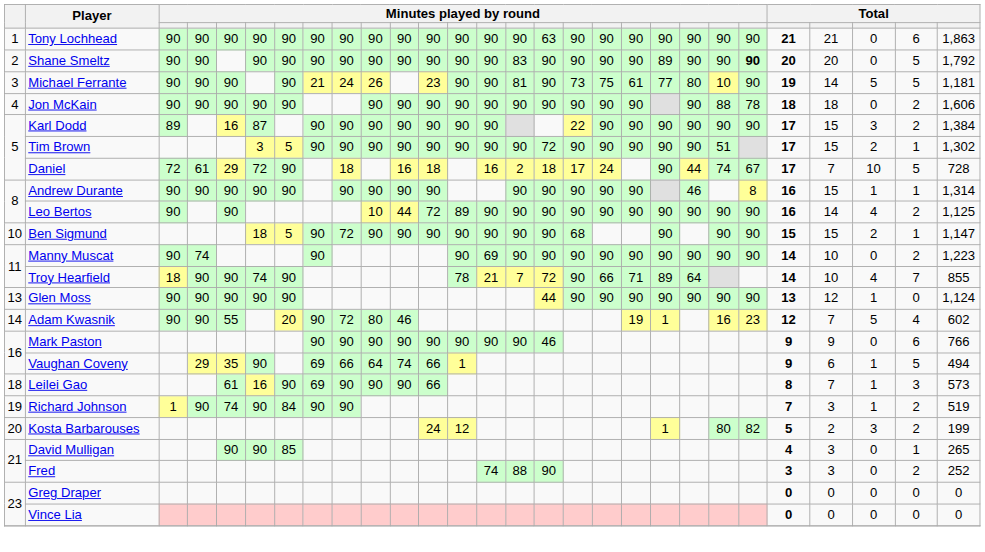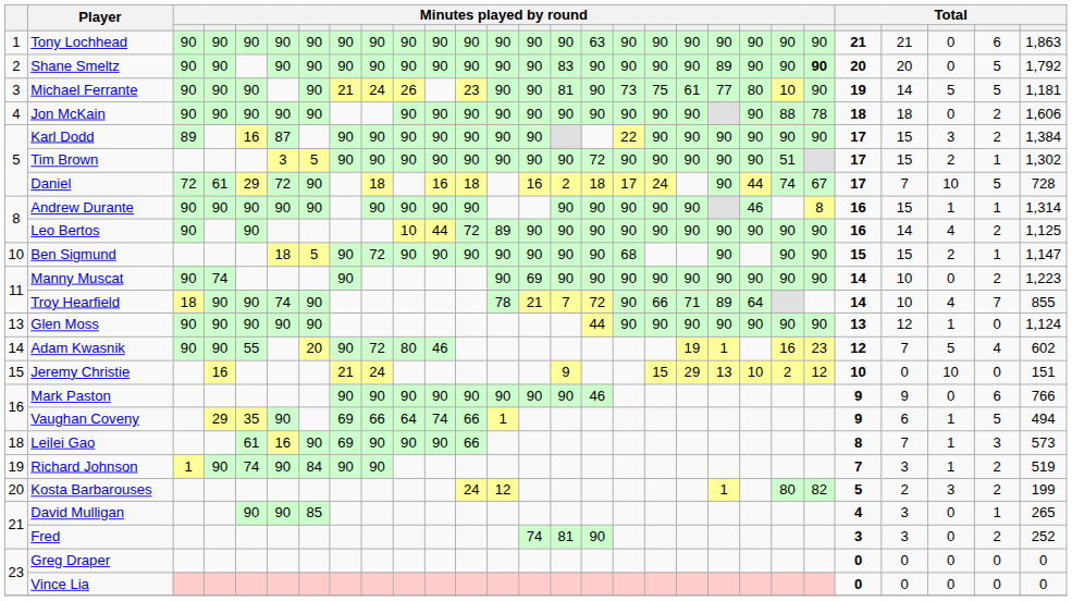 <table class="wikitable" style="text-align:center; line-height: 90%; font-size:90%;">
 <tr>
 <th rowspan=2></th>
 <th rowspan=2 width=140>Player</th>
 <th colspan=21>Minutes played by round</th>
 <th colspan=5>Total</th>
 </tr>
 <tr>
 <th width=25></th>
 <th width=25></th>
 <th width=25></th>
 <th width=25></th>
 <th width=25></th>
 <th width=25></th>
 <th width=25></th>
 <th width=25></th>
 <th width=25></th>
 <th width=25></th>
 <th width=25></th>
 <th width=25></th>
 <th width=25></th>
 <th width=25></th>
 <th width=25></th>
 <th width=25></th>
 <th width=26></th>
 <th width=25></th>
 <th width=25></th>
 <th width=26></th>
 <th width=25></th>
 <th width=40></th>
 <th width=40></th>
 <th width=40></th>
 <th width=40></th>
 <th width=40></th>
 </tr>
 <tr>
 <td>1</td>
 <td align=left height=17> <a href='#'>Tony Lochhead</a></td>
 <td bgcolor=#CCFFCC>90</td>
 <td bgcolor=#CCFFCC>90</td>
 <td bgcolor=#CCFFCC>90</td>
 <td bgcolor=#CCFFCC>90</td>
 <td bgcolor=#CCFFCC>90</td>
 <td bgcolor=#CCFFCC>90</td>
 <td bgcolor=#CCFFCC>90</td>
 <td bgcolor=#CCFFCC>90</td>
 <td bgcolor=#CCFFCC>90</td>
 <td bgcolor=#CCFFCC>90</td>
 <td bgcolor=#CCFFCC>90</td>
 <td bgcolor=#CCFFCC>90</td>
 <td bgcolor=#CCFFCC>90</td>
 <td bgcolor=#CCFFCC>63</td>
 <td bgcolor=#CCFFCC>90</td>
 <td bgcolor=#CCFFCC>90</td>
 <td bgcolor=#CCFFCC>90</td>
 <td bgcolor=#CCFFCC>90</td>
 <td bgcolor=#CCFFCC>90</td>
 <td bgcolor=#CCFFCC>90</td>
 <td bgcolor=#CCFFCC>90</td>
 <td><strong>21</strong></td>
 <td>21</td>
 <td>0</td>
 <td>6</td>
 <td>1,863</td>
 </tr>
 <tr>
 <td>2</td>
 <td align=left height=17> <a href='#'>Shane Smeltz</a></td>
 <td bgcolor=#CCFFCC>90</td>
 <td bgcolor=#CCFFCC>90</td>
 <td></td>
 <td bgcolor=#CCFFCC>90</td>
 <td bgcolor=#CCFFCC>90</td>
 <td bgcolor=#CCFFCC>90</td>
 <td bgcolor=#CCFFCC>90</td>
 <td bgcolor=#CCFFCC>90</td>
 <td bgcolor=#CCFFCC>90</td>
 <td bgcolor=#CCFFCC>90</td>
 <td bgcolor=#CCFFCC>90</td>
 <td bgcolor=#CCFFCC>90</td>
 <td bgcolor=#CCFFCC>83</td>
 <td bgcolor=#CCFFCC>90</td>
 <td bgcolor=#CCFFCC>90</td>
 <td bgcolor=#CCFFCC>90</td>
 <td bgcolor=#CCFFCC>90</td>
 <td bgcolor=#CCFFCC>89</td>
 <td bgcolor=#CCFFCC>90</td>
 <td bgcolor=#CCFFCC>90</td>
 <td bgcolor=#CCFFCC><strong>90</strong></td>
 <td><strong>20</strong></td>
 <td>20</td>
 <td>0</td>
 <td>5</td>
 <td>1,792</td>
 </tr>
 <tr>
 <td>3</td>
 <td align=left height=17> <a href='#'>Michael Ferrante</a></td>
 <td bgcolor=#CCFFCC>90</td>
 <td bgcolor=#CCFFCC>90</td>
 <td bgcolor=#CCFFCC>90</td>
 <td></td>
 <td bgcolor=#CCFFCC>90</td>
 <td bgcolor=#FFFF99>21</td>
 <td bgcolor=#FFFF99>24</td>
 <td bgcolor=#FFFF99>26</td>
 <td></td>
 <td bgcolor=#FFFF99>23</td>
 <td bgcolor=#CCFFCC>90</td>
 <td bgcolor=#CCFFCC>90</td>
 <td bgcolor=#CCFFCC>81</td>
 <td bgcolor=#CCFFCC>90</td>
 <td bgcolor=#CCFFCC>73</td>
 <td bgcolor=#CCFFCC>75</td>
 <td bgcolor=#CCFFCC>61</td>
 <td bgcolor=#CCFFCC>77</td>
 <td bgcolor=#CCFFCC>80</td>
 <td bgcolor=#FFFF99>10</td>
 <td bgcolor=#CCFFCC>90</td>
 <td><strong>19</strong></td>
 <td>14</td>
 <td>5</td>
 <td>5</td>
 <td>1,181</td>
 </tr>
 <tr>
 <td>4</td>
 <td align=left height=17> <a href='#'>Jon McKain</a></td>
 <td bgcolor=#CCFFCC>90</td>
 <td bgcolor=#CCFFCC>90</td>
 <td bgcolor=#CCFFCC>90</td>
 <td bgcolor=#CCFFCC>90</td>
 <td bgcolor=#CCFFCC>90</td>
 <td></td>
 <td></td>
 <td bgcolor=#CCFFCC>90</td>
 <td bgcolor=#CCFFCC>90</td>
 <td bgcolor=#CCFFCC>90</td>
 <td bgcolor=#CCFFCC>90</td>
 <td bgcolor=#CCFFCC>90</td>
 <td bgcolor=#CCFFCC>90</td>
 <td bgcolor=#CCFFCC>90</td>
 <td bgcolor=#CCFFCC>90</td>
 <td bgcolor=#CCFFCC>90</td>
 <td bgcolor=#CCFFCC>90</td>
 <td bgcolor=#E0E0E0></td>
 <td bgcolor=#CCFFCC>90</td>
 <td bgcolor=#CCFFCC>88</td>
 <td bgcolor=#CCFFCC>78</td>
 <td><strong>18</strong></td>
 <td>18</td>
 <td>0</td>
 <td>2</td>
 <td>1,606</td>
 </tr>
 <tr>
 <td rowspan=3>5</td>
 <td align=left height=17> <a href='#'>Karl Dodd</a></td>
 <td bgcolor=#CCFFCC>89</td>
 <td></td>
 <td bgcolor=#FFFF99>16</td>
 <td bgcolor=#CCFFCC>87</td>
 <td></td>
 <td bgcolor=#CCFFCC>90</td>
 <td bgcolor=#CCFFCC>90</td>
 <td bgcolor=#CCFFCC>90</td>
 <td bgcolor=#CCFFCC>90</td>
 <td bgcolor=#CCFFCC>90</td>
 <td bgcolor=#CCFFCC>90</td>
 <td bgcolor=#CCFFCC>90</td>
 <td bgcolor=#E0E0E0></td>
 <td></td>
 <td bgcolor=#FFFF99>22</td>
 <td bgcolor=#CCFFCC>90</td>
 <td bgcolor=#CCFFCC>90</td>
 <td bgcolor=#CCFFCC>90</td>
 <td bgcolor=#CCFFCC>90</td>
 <td bgcolor=#CCFFCC>90</td>
 <td bgcolor=#CCFFCC>90</td>
 <td><strong>17</strong></td>
 <td>15</td>
 <td>3</td>
 <td>2</td>
 <td>1,384</td>
 </tr>
 <tr>
 <td align=left height=17> <a href='#'>Tim Brown</a></td>
 <td></td>
 <td></td>
 <td></td>
 <td bgcolor=#FFFF99>3</td>
 <td bgcolor=#FFFF99>5</td>
 <td bgcolor=#CCFFCC>90</td>
 <td bgcolor=#CCFFCC>90</td>
 <td bgcolor=#CCFFCC>90</td>
 <td bgcolor=#CCFFCC>90</td>
 <td bgcolor=#CCFFCC>90</td>
 <td bgcolor=#CCFFCC>90</td>
 <td bgcolor=#CCFFCC>90</td>
 <td bgcolor=#CCFFCC>90</td>
 <td bgcolor=#CCFFCC>72</td>
 <td bgcolor=#CCFFCC>90</td>
 <td bgcolor=#CCFFCC>90</td>
 <td bgcolor=#CCFFCC>90</td>
 <td bgcolor=#CCFFCC>90</td>
 <td bgcolor=#CCFFCC>90</td>
 <td bgcolor=#CCFFCC>51</td>
 <td bgcolor=#E0E0E0></td>
 <td><strong>17</strong></td>
 <td>15</td>
 <td>2</td>
 <td>1</td>
 <td>1,302</td>
 </tr>
 <tr>
 <td align=left height=17> <a href='#'>Daniel</a></td>
 <td bgcolor=#CCFFCC>72</td>
 <td bgcolor=#CCFFCC>61</td>
 <td bgcolor=#FFFF99>29</td>
 <td bgcolor=#CCFFCC>72</td>
 <td bgcolor=#CCFFCC>90</td>
 <td></td>
 <td bgcolor=#FFFF99>18</td>
 <td></td>
 <td bgcolor=#FFFF99>16</td>
 <td bgcolor=#FFFF99>18</td>
 <td></td>
 <td bgcolor=#FFFF99>16</td>
 <td bgcolor=#FFFF99>2</td>
 <td bgcolor=#FFFF99>18</td>
 <td bgcolor=#FFFF99>17</td>
 <td bgcolor=#FFFF99>24</td>
 <td></td>
 <td bgcolor=#CCFFCC>90</td>
 <td bgcolor=#FFFF99>44</td>
 <td bgcolor=#CCFFCC>74</td>
 <td bgcolor=#CCFFCC>67</td>
 <td><strong>17</strong></td>
 <td>7</td>
 <td>10</td>
 <td>5</td>
 <td>728</td>
 </tr>
 <tr>
 <td rowspan=2>8</td>
 <td align=left height=17> <a href='#'>Andrew Durante</a></td>
 <td bgcolor=#CCFFCC>90</td>
 <td bgcolor=#CCFFCC>90</td>
 <td bgcolor=#CCFFCC>90</td>
 <td bgcolor=#CCFFCC>90</td>
 <td bgcolor=#CCFFCC>90</td>
 <td></td>
 <td bgcolor=#CCFFCC>90</td>
 <td bgcolor=#CCFFCC>90</td>
 <td bgcolor=#CCFFCC>90</td>
 <td bgcolor=#CCFFCC>90</td>
 <td></td>
 <td></td>
 <td bgcolor=#CCFFCC>90</td>
 <td bgcolor=#CCFFCC>90</td>
 <td bgcolor=#CCFFCC>90</td>
 <td bgcolor=#CCFFCC>90</td>
 <td bgcolor=#CCFFCC>90</td>
 <td bgcolor=#E0E0E0></td>
 <td bgcolor=#CCFFCC>46</td>
 <td></td>
 <td bgcolor=#FFFF99>8</td>
 <td><strong>16</strong></td>
 <td>15</td>
 <td>1</td>
 <td>1</td>
 <td>1,314</td>
 </tr>
 <tr>
 <td align=left height=17> <a href='#'>Leo Bertos</a></td>
 <td bgcolor=#CCFFCC>90</td>
 <td></td>
 <td bgcolor=#CCFFCC>90</td>
 <td></td>
 <td></td>
 <td></td>
 <td></td>
 <td bgcolor=#FFFF99>10</td>
 <td bgcolor=#FFFF99>44</td>
 <td bgcolor=#CCFFCC>72</td>
 <td bgcolor=#CCFFCC>89</td>
 <td bgcolor=#CCFFCC>90</td>
 <td bgcolor=#CCFFCC>90</td>
 <td bgcolor=#CCFFCC>90</td>
 <td bgcolor=#CCFFCC>90</td>
 <td bgcolor=#CCFFCC>90</td>
 <td bgcolor=#CCFFCC>90</td>
 <td bgcolor=#CCFFCC>90</td>
 <td bgcolor=#CCFFCC>90</td>
 <td bgcolor=#CCFFCC>90</td>
 <td bgcolor=#CCFFCC>90</td>
 <td><strong>16</strong></td>
 <td>14</td>
 <td>4</td>
 <td>2</td>
 <td>1,125</td>
 </tr>
 <tr>
 <td>10</td>
 <td align=left height=17> <a href='#'>Ben Sigmund</a></td>
 <td></td>
 <td></td>
 <td></td>
 <td bgcolor=#FFFF99>18</td>
 <td bgcolor=#FFFF99>5</td>
 <td bgcolor=#CCFFCC>90</td>
 <td bgcolor=#CCFFCC>72</td>
 <td bgcolor=#CCFFCC>90</td>
 <td bgcolor=#CCFFCC>90</td>
 <td bgcolor=#CCFFCC>90</td>
 <td bgcolor=#CCFFCC>90</td>
 <td bgcolor=#CCFFCC>90</td>
 <td bgcolor=#CCFFCC>90</td>
 <td bgcolor=#CCFFCC>90</td>
 <td bgcolor=#CCFFCC>68</td>
 <td></td>
 <td></td>
 <td bgcolor=#CCFFCC>90</td>
 <td></td>
 <td bgcolor=#CCFFCC>90</td>
 <td bgcolor=#CCFFCC>90</td>
 <td><strong>15</strong></td>
 <td>15</td>
 <td>2</td>
 <td>1</td>
 <td>1,147</td>
 </tr>
 <tr>
 <td rowspan=2>11</td>
 <td align=left height=17> <a href='#'>Manny Muscat</a></td>
 <td bgcolor=#CCFFCC>90</td>
 <td bgcolor=#CCFFCC>74</td>
 <td></td>
 <td></td>
 <td></td>
 <td bgcolor=#CCFFCC>90</td>
 <td></td>
 <td></td>
 <td></td>
 <td></td>
 <td bgcolor=#CCFFCC>90</td>
 <td bgcolor=#CCFFCC>69</td>
 <td bgcolor=#CCFFCC>90</td>
 <td bgcolor=#CCFFCC>90</td>
 <td bgcolor=#CCFFCC>90</td>
 <td bgcolor=#CCFFCC>90</td>
 <td bgcolor=#CCFFCC>90</td>
 <td bgcolor=#CCFFCC>90</td>
 <td bgcolor=#CCFFCC>90</td>
 <td bgcolor=#CCFFCC>90</td>
 <td bgcolor=#CCFFCC>90</td>
 <td><strong>14</strong></td>
 <td>10</td>
 <td>0</td>
 <td>2</td>
 <td>1,223</td>
 </tr>
 <tr>
 <td align=left height=17> <a href='#'>Troy Hearfield</a></td>
 <td bgcolor=#FFFF99>18</td>
 <td bgcolor=#CCFFCC>90</td>
 <td bgcolor=#CCFFCC>90</td>
 <td bgcolor=#CCFFCC>74</td>
 <td bgcolor=#CCFFCC>90</td>
 <td></td>
 <td></td>
 <td></td>
 <td></td>
 <td></td>
 <td bgcolor=#CCFFCC>78</td>
 <td bgcolor=#FFFF99>21</td>
 <td bgcolor=#FFFF99>7</td>
 <td bgcolor=#FFFF99>72</td>
 <td bgcolor=#CCFFCC>90</td>
 <td bgcolor=#CCFFCC>66</td>
 <td bgcolor=#CCFFCC>71</td>
 <td bgcolor=#CCFFCC>89</td>
 <td bgcolor=#CCFFCC>64</td>
 <td bgcolor=#E0E0E0></td>
 <td></td>
 <td><strong>14</strong></td>
 <td>10</td>
 <td>4</td>
 <td>7</td>
 <td>855</td>
 </tr>
 <tr>
 <td>13</td>
 <td align=left height=17> <a href='#'>Glen Moss</a></td>
 <td bgcolor=#CCFFCC>90</td>
 <td bgcolor=#CCFFCC>90</td>
 <td bgcolor=#CCFFCC>90</td>
 <td bgcolor=#CCFFCC>90</td>
 <td bgcolor=#CCFFCC>90</td>
 <td></td>
 <td></td>
 <td></td>
 <td></td>
 <td></td>
 <td></td>
 <td></td>
 <td></td>
 <td bgcolor=#FFFF99>44</td>
 <td bgcolor=#CCFFCC>90</td>
 <td bgcolor=#CCFFCC>90</td>
 <td bgcolor=#CCFFCC>90</td>
 <td bgcolor=#CCFFCC>90</td>
 <td bgcolor=#CCFFCC>90</td>
 <td bgcolor=#CCFFCC>90</td>
 <td bgcolor=#CCFFCC>90</td>
 <td><strong>13</strong></td>
 <td>12</td>
 <td>1</td>
 <td>0</td>
 <td>1,124</td>
 </tr>
 <tr>
 <td>14</td>
 <td align=left height=17> <a href='#'>Adam Kwasnik</a></td>
 <td bgcolor=#CCFFCC>90</td>
 <td bgcolor=#CCFFCC>90</td>
 <td bgcolor=#CCFFCC>55</td>
 <td></td>
 <td bgcolor=#FFFF99>20</td>
 <td bgcolor=#CCFFCC>90</td>
 <td bgcolor=#CCFFCC>72</td>
 <td bgcolor=#CCFFCC>80</td>
 <td bgcolor=#CCFFCC>46</td>
 <td></td>
 <td></td>
 <td></td>
 <td></td>
 <td></td>
 <td></td>
 <td></td>
 <td bgcolor=#FFFF99>19</td>
 <td bgcolor=#FFFF99>1</td>
 <td></td>
 <td bgcolor=#FFFF99>16</td>
 <td bgcolor=#FFFF99>23</td>
 <td><strong>12</strong></td>
 <td>7</td>
 <td>5</td>
 <td>4</td>
 <td>602</td>
 </tr>
 <tr>
+<td>15</td>
+<td align=left height=17> <a href='#'>Jeremy Christie</a></td>
+<td></td>
+<td bgcolor=#FFFF99>16</td>
+<td></td>
+<td></td>
+<td></td>
+<td bgcolor=#FFFF99>21</td>
+<td bgcolor=#FFFF99>24</td>
+<td></td>
+<td></td>
+<td></td>
+<td></td>
+<td></td>
+<td bgcolor=#FFFF99>9</td>
+<td></td>
+<td></td>
+<td bgcolor=#FFFF99>15</td>
+<td bgcolor=#FFFF99>29</td>
+<td bgcolor=#FFFF99>13</td>
+<td bgcolor=#FFFF99>10</td>
+<td bgcolor=#FFFF99>2</td>
+<td bgcolor=#FFFF99>12</td>
+<td><strong>10</strong></td>
+<td>0</td>
+<td>10</td>
+<td>0</td>
+<td>151</td>
+</tr>
+<tr>
 <td rowspan=2>16</td>
 <td align=left height=17> <a href='#'>Mark Paston</a></td>
 <td></td>
 <td></td>
 <td></td>
 <td></td>
 <td></td>
 <td bgcolor=#CCFFCC>90</td>
 <td bgcolor=#CCFFCC>90</td>
 <td bgcolor=#CCFFCC>90</td>
 <td bgcolor=#CCFFCC>90</td>
 <td bgcolor=#CCFFCC>90</td>
 <td bgcolor=#CCFFCC>90</td>
 <td bgcolor=#CCFFCC>90</td>
 <td bgcolor=#CCFFCC>90</td>
 <td bgcolor=#CCFFCC>46</td>
 <td></td>
 <td></td>
 <td></td>
 <td></td>
 <td></td>
 <td></td>
 <td></td>
 <td><strong>9</strong></td>
 <td>9</td>
 <td>0</td>
 <td>6</td>
 <td>766</td>
 </tr>
 <tr>
 <td align=left height=17> <a href='#'>Vaughan Coveny</a></td>
 <td></td>
 <td bgcolor=#FFFF99>29</td>
 <td bgcolor=#FFFF99>35</td>
 <td bgcolor=#CCFFCC>90</td>
 <td></td>
 <td bgcolor=#CCFFCC>69</td>
 <td bgcolor=#CCFFCC>66</td>
 <td bgcolor=#CCFFCC>64</td>
 <td bgcolor=#CCFFCC>74</td>
 <td bgcolor=#CCFFCC>66</td>
 <td bgcolor=#FFFF99>1</td>
 <td></td>
 <td></td>
 <td></td>
 <td></td>
 <td></td>
 <td></td>
 <td></td>
 <td></td>
 <td></td>
 <td></td>
 <td><strong>9</strong></td>
 <td>6</td>
 <td>1</td>
 <td>5</td>
 <td>494</td>
 </tr>
 <tr>
 <td>18</td>
 <td align=left height=17> <a href='#'>Leilei Gao</a></td>
 <td></td>
 <td></td>
 <td bgcolor=#CCFFCC>61</td>
 <td bgcolor=#FFFF99>16</td>
 <td bgcolor=#CCFFCC>90</td>
 <td bgcolor=#CCFFCC>69</td>
 <td bgcolor=#CCFFCC>90</td>
 <td bgcolor=#CCFFCC>90</td>
 <td bgcolor=#CCFFCC>90</td>
 <td bgcolor=#CCFFCC>66</td>
 <td></td>
 <td></td>
 <td></td>
 <td></td>
 <td></td>
 <td></td>
 <td></td>
 <td></td>
 <td></td>
 <td></td>
 <td></td>
 <td><strong>8</strong></td>
 <td>7</td>
 <td>1</td>
 <td>3</td>
 <td>573</td>
 </tr>
 <tr>
 <td>19</td>
 <td align=left height=17> <a href='#'>Richard Johnson</a></td>
 <td bgcolor=#FFFF99>1</td>
 <td bgcolor=#CCFFCC>90</td>
 <td bgcolor=#CCFFCC>74</td>
 <td bgcolor=#CCFFCC>90</td>
 <td bgcolor=#CCFFCC>84</td>
 <td bgcolor=#CCFFCC>90</td>
 <td bgcolor=#CCFFCC>90</td>
 <td></td>
 <td></td>
 <td></td>
 <td></td>
 <td></td>
 <td></td>
 <td></td>
 <td></td>
 <td></td>
 <td></td>
 <td></td>
 <td></td>
 <td></td>
 <td></td>
 <td><strong>7</strong></td>
 <td>3</td>
 <td>1</td>
 <td>2</td>
 <td>519</td>
 </tr>
 <tr>
 <td>20</td>
 <td align=left height=17> <a href='#'>Kosta Barbarouses</a></td>
 <td></td>
 <td></td>
 <td></td>
 <td></td>
 <td></td>
 <td></td>
 <td></td>
 <td></td>
 <td></td>
 <td bgcolor=#FFFF99>24</td>
 <td bgcolor=#FFFF99>12</td>
 <td></td>
 <td></td>
 <td></td>
 <td></td>
 <td></td>
 <td></td>
 <td bgcolor=#FFFF99>1</td>
 <td></td>
 <td bgcolor=#CCFFCC>80</td>
 <td bgcolor=#CCFFCC>82</td>
 <td><strong>5</strong></td>
 <td>2</td>
 <td>3</td>
 <td>2</td>
 <td>199</td>
 </tr>
 <tr>
 <td rowspan=2>21</td>
 <td align=left height=17> <a href='#'>David Mulligan</a></td>
 <td></td>
 <td></td>
 <td bgcolor=#CCFFCC>90</td>
 <td bgcolor=#CCFFCC>90</td>
 <td bgcolor=#CCFFCC>85</td>
 <td></td>
 <td></td>
 <td></td>
 <td></td>
 <td></td>
 <td></td>
 <td></td>
 <td></td>
 <td></td>
 <td></td>
 <td></td>
 <td></td>
 <td></td>
 <td></td>
 <td></td>
 <td></td>
 <td><strong>4</strong></td>
 <td>3</td>
 <td>0</td>
 <td>1</td>
 <td>265</td>
 </tr>
 <tr>
 <td align=left height=17> <a href='#'>Fred</a></td>
 <td></td>
 <td></td>
 <td></td>
 <td></td>
 <td></td>
 <td></td>
 <td></td>
 <td></td>
 <td></td>
 <td></td>
 <td></td>
 <td bgcolor=#CCFFCC>74</td>
-<td bgcolor=#CCFFCC>88</td>
+<td bgcolor=#CCFFCC>81</td>
 <td bgcolor=#CCFFCC>90</td>
 <td></td>
 <td></td>
 <td></td>
 <td></td>
 <td></td>
 <td></td>
 <td></td>
 <td><strong>3</strong></td>
 <td>3</td>
 <td>0</td>
 <td>2</td>
 <td>252</td>
 </tr>
 <tr>
 <td rowspan=2>23</td>
 <td align=left height=17> <a href='#'>Greg Draper</a></td>
 <td></td>
 <td></td>
 <td></td>
 <td></td>
 <td></td>
 <td></td>
 <td></td>
 <td></td>
 <td></td>
 <td></td>
 <td></td>
 <td></td>
 <td></td>
 <td></td>
 <td></td>
 <td></td>
 <td></td>
 <td></td>
 <td></td>
 <td></td>
 <td></td>
 <td><strong>0</strong></td>
 <td>0</td>
 <td>0</td>
 <td>0</td>
 <td>0</td>
 </tr>
 <tr>
 <td align=left height=17> <a href='#'>Vince Lia</a></td>
 <td bgcolor=#FFCCCC></td>
 <td bgcolor=#FFCCCC></td>
 <td bgcolor=#FFCCCC></td>
 <td bgcolor=#FFCCCC></td>
 <td bgcolor=#FFCCCC></td>
 <td bgcolor=#FFCCCC></td>
 <td bgcolor=#FFCCCC></td>
 <td bgcolor=#FFCCCC></td>
 <td bgcolor=#FFCCCC></td>
 <td bgcolor=#FFCCCC></td>
 <td bgcolor=#FFCCCC></td>
 <td bgcolor=#FFCCCC></td>
 <td bgcolor=#FFCCCC></td>
 <td bgcolor=#FFCCCC></td>
 <td bgcolor=#FFCCCC></td>
 <td bgcolor=#FFCCCC></td>
 <td bgcolor=#FFCCCC></td>
 <td bgcolor=#FFCCCC></td>
 <td bgcolor=#FFCCCC></td>
 <td bgcolor=#FFCCCC></td>
 <td bgcolor=#FFCCCC></td>
 <td><strong>0</strong></td>
 <td>0</td>
 <td>0</td>
 <td>0</td>
 <td>0</td>
 </tr>
 <tr>
 </tr>
 </table>
